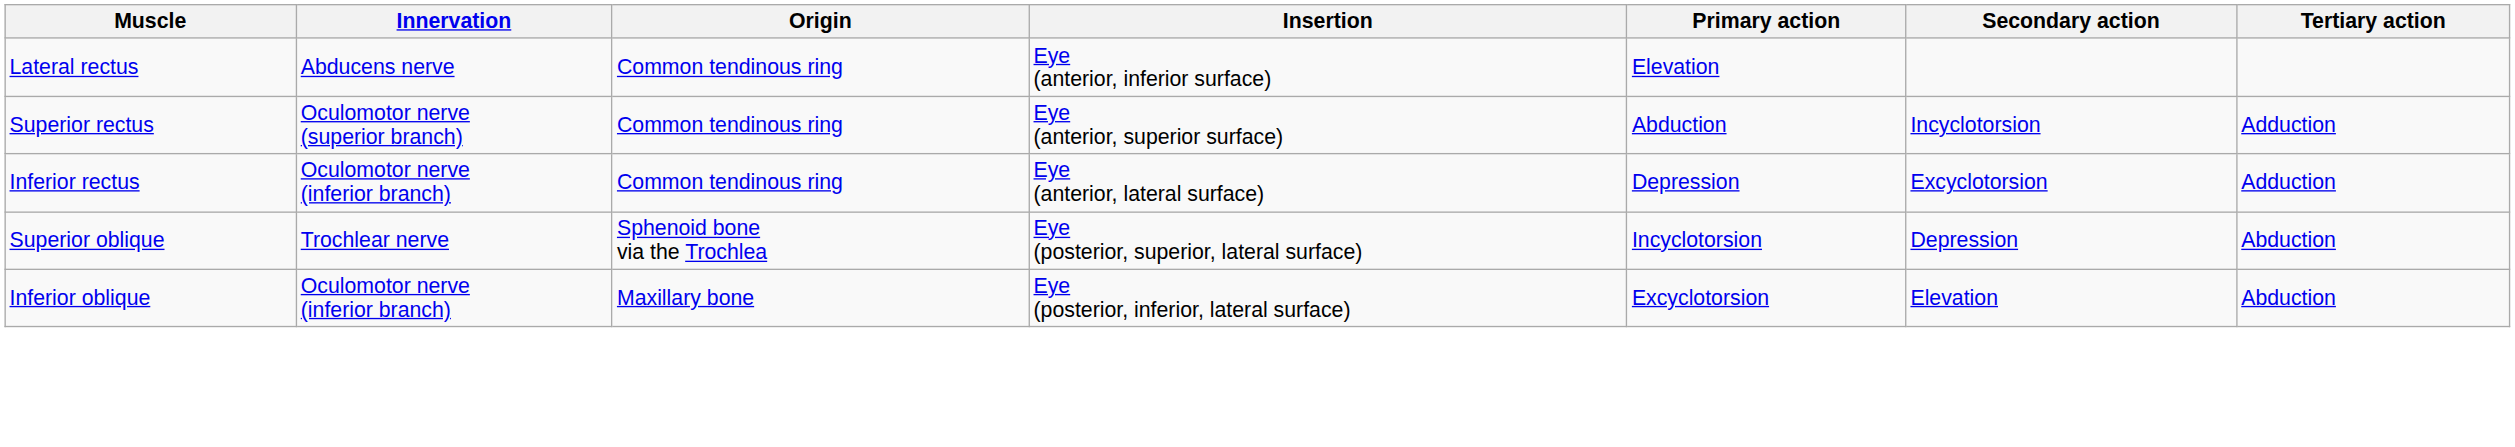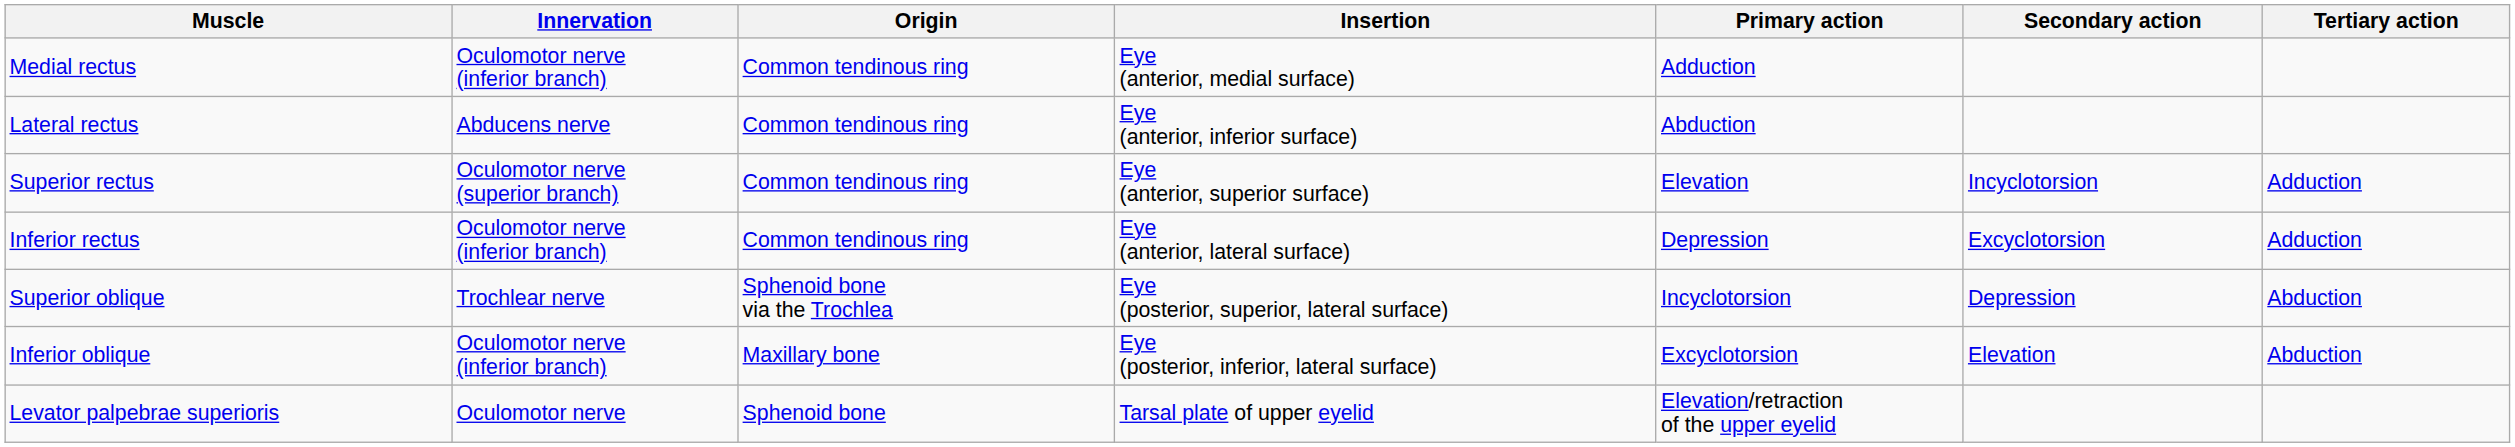 <table class="wikitable" style="margin: 1em auto 1em auto; width: 95%">
 <tr>
 <th>Muscle</th>
 <th><a href='#'>Innervation</a></th>
 <th>Origin</th>
 <th>Insertion</th>
 <th>Primary action</th>
 <th>Secondary action</th>
 <th>Tertiary action</th>
 </tr>
 <tr>
+<td><a href='#'>Medial rectus</a></td>
+<td><a href='#'>Oculomotor nerve <br>(inferior branch)</a></td>
+<td><a href='#'>Common tendinous ring</a></td>
+<td><a href='#'>Eye</a> <br>(anterior, medial surface)</td>
+<td><a href='#'>Adduction</a></td>
+<td></td>
+<td></td>
+</tr>
+<tr>
 <td><a href='#'>Lateral rectus</a></td>
 <td><a href='#'>Abducens nerve</a></td>
 <td><a href='#'>Common tendinous ring</a></td>
 <td><a href='#'>Eye</a> <br>(anterior, inferior surface)</td>
-<td><a href='#'>Elevation</a></td>
+<td><a href='#'>Abduction</a></td>
 <td></td>
 <td></td>
 </tr>
 <tr>
 <td><a href='#'>Superior rectus</a></td>
 <td><a href='#'>Oculomotor nerve <br>(superior branch)</a></td>
 <td><a href='#'>Common tendinous ring</a></td>
 <td><a href='#'>Eye</a> <br>(anterior, superior surface)</td>
-<td><a href='#'>Abduction</a></td>
+<td><a href='#'>Elevation</a></td>
 <td><a href='#'>Incyclotorsion</a></td>
 <td><a href='#'>Adduction</a></td>
 </tr>
 <tr>
 <td><a href='#'>Inferior rectus</a></td>
 <td><a href='#'>Oculomotor nerve <br>(inferior branch)</a></td>
 <td><a href='#'>Common tendinous ring</a></td>
 <td><a href='#'>Eye</a> <br>(anterior, lateral surface)</td>
 <td><a href='#'>Depression</a></td>
 <td><a href='#'>Excyclotorsion</a></td>
 <td><a href='#'>Adduction</a></td>
 </tr>
 <tr>
 <td><a href='#'>Superior oblique</a></td>
 <td><a href='#'>Trochlear nerve</a></td>
 <td><a href='#'>Sphenoid bone</a> <br>via the <a href='#'>Trochlea</a></td>
 <td><a href='#'>Eye</a> <br>(posterior, superior, lateral surface)</td>
 <td><a href='#'>Incyclotorsion</a></td>
 <td><a href='#'>Depression</a></td>
 <td><a href='#'>Abduction</a></td>
 </tr>
 <tr>
 <td><a href='#'>Inferior oblique</a></td>
 <td><a href='#'>Oculomotor nerve <br>(inferior branch)</a></td>
 <td><a href='#'>Maxillary bone</a></td>
 <td><a href='#'>Eye</a> <br>(posterior, inferior, lateral surface)</td>
 <td><a href='#'>Excyclotorsion</a></td>
 <td><a href='#'>Elevation</a></td>
 <td><a href='#'>Abduction</a></td>
 </tr>
+<tr>
+<td><a href='#'>Levator palpebrae superioris</a></td>
+<td><a href='#'>Oculomotor nerve</a></td>
+<td><a href='#'>Sphenoid bone</a></td>
+<td><a href='#'>Tarsal plate</a> of upper <a href='#'>eyelid</a></td>
+<td><a href='#'>Elevation</a>/retraction<br>of the <a href='#'>upper eyelid</a></td>
+<td></td>
+<td></td>
+</tr>
 </table>
